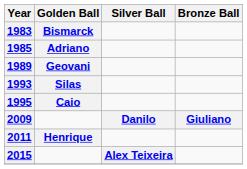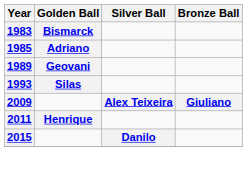 <table class="wikitable" style="text-align: center;">
 <tr>
 <th>Year</th>
 <th>Golden Ball</th>
 <th>Silver Ball</th>
 <th>Bronze Ball</th>
 </tr>
 <tr>
 <th><a href='#'>1983</a></th>
 <th><a href='#'>Bismarck</a></th>
 <td></td>
 <td></td>
 </tr>
 <tr>
 <th><a href='#'>1985</a></th>
 <th><a href='#'>Adriano</a></th>
 <td></td>
 <td></td>
 </tr>
 <tr>
 <th><a href='#'>1989</a></th>
 <th><a href='#'>Geovani</a></th>
 <td></td>
 <td></td>
 </tr>
 <tr>
 <th><a href='#'>1993</a></th>
 <th><a href='#'>Silas</a></th>
 <td></td>
 <td></td>
 </tr>
 <tr>
-<th><a href='#'>1995</a></th>
-<th><a href='#'>Caio</a></th>
-<td></td>
-<td></td>
-</tr>
-<tr>
 <th><a href='#'>2009</a></th>
 <td></td>
-<th><a href='#'>Danilo</a></th>
+<th><a href='#'>Alex Teixeira</a></th>
 <th><a href='#'>Giuliano</a></th>
 </tr>
 <tr>
 <th><a href='#'>2011</a></th>
 <th><a href='#'>Henrique</a></th>
 <td></td>
 <td></td>
 </tr>
 <tr>
 <th><a href='#'>2015</a></th>
 <td></td>
-<th><a href='#'>Alex Teixeira</a></th>
+<th><a href='#'>Danilo</a></th>
 <td></td>
 </tr>
 <tr>
 </tr>
 </table>
